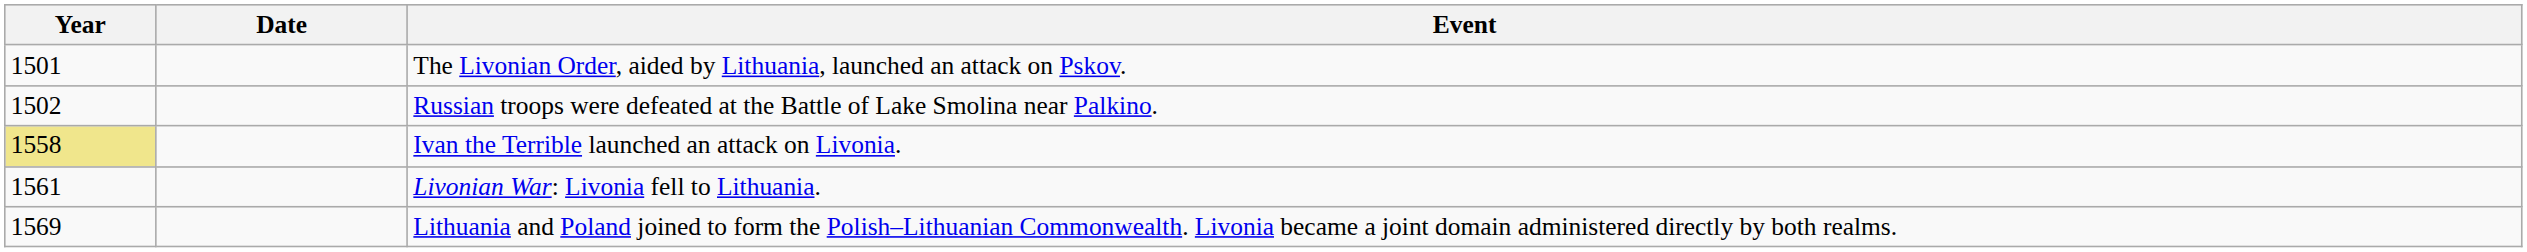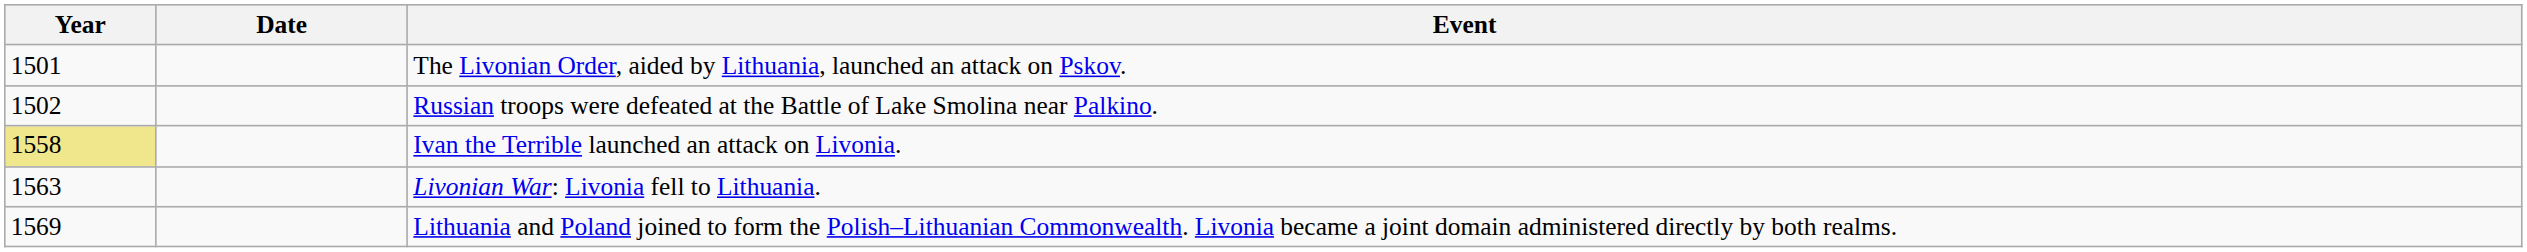 <table class="wikitable" width="100%">
 <tr>
 <th style="width:6%">Year</th>
 <th style="width:10%">Date</th>
 <th>Event</th>
 </tr>
 <tr>
 <td>1501</td>
 <td></td>
 <td>The <a href='#'>Livonian Order</a>, aided by <a href='#'>Lithuania</a>, launched an attack on <a href='#'>Pskov</a>.</td>
 </tr>
 <tr>
 <td>1502</td>
 <td></td>
 <td><a href='#'>Russian</a> troops were defeated at the Battle of Lake Smolina near <a href='#'>Palkino</a>.</td>
 </tr>
 <tr>
 <td style="background: khaki;">1558</td>
 <td></td>
 <td><a href='#'>Ivan the Terrible</a> launched an attack on <a href='#'>Livonia</a>.</td>
 </tr>
 <tr>
-<td>1561</td>
+<td>1563</td>
 <td></td>
 <td><em><a href='#'>Livonian War</a></em>: <a href='#'>Livonia</a> fell to <a href='#'>Lithuania</a>.</td>
 </tr>
 <tr>
 <td>1569</td>
 <td></td>
 <td><a href='#'>Lithuania</a> and <a href='#'>Poland</a> joined to form the <a href='#'>Polish–Lithuanian Commonwealth</a>.  <a href='#'>Livonia</a> became a joint domain administered directly by both realms.</td>
 </tr>
 </table>
